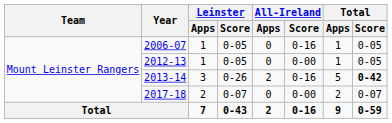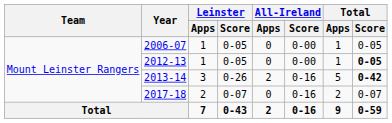 <table class="wikitable" style="text-align:center">
 <tr>
 <th rowspan="2">Team</th>
 <th rowspan="2">Year</th>
 <th colspan="2"><a href='#'>Leinster</a></th>
 <th colspan="2"><a href='#'>All-Ireland</a></th>
 <th colspan="2">Total</th>
 </tr>
 <tr>
 <th>Apps</th>
 <th>Score</th>
 <th>Apps</th>
 <th>Score</th>
 <th>Apps</th>
 <th>Score</th>
 </tr>
 <tr>
 <td rowspan="4"><a href='#'>Mount Leinster Rangers</a></td>
 <td><a href='#'>2006-07</a></td>
 <td>1</td>
 <td>0-05</td>
 <td>0</td>
-<td>0-16</td>
+<td>0-00</td>
 <td>1</td>
 <td>0-05</td>
 </tr>
 <tr>
 <td><a href='#'>2012-13</a></td>
 <td>1</td>
 <td>0-05</td>
 <td>0</td>
 <td>0-00</td>
 <td>1</td>
-<td>0-05</td>
+<td><strong>0-05</strong></td>
 </tr>
 <tr>
 <td><a href='#'>2013-14</a></td>
 <td>3</td>
 <td>0-26</td>
 <td>2</td>
 <td>0-16</td>
 <td>5</td>
 <td><strong>0-42</strong></td>
 </tr>
 <tr>
 <td><a href='#'>2017-18</a></td>
 <td>2</td>
 <td>0-07</td>
 <td>0</td>
-<td>0-00</td>
+<td>0-16</td>
 <td>2</td>
 <td>0-07</td>
 </tr>
 <tr>
 <th colspan="2">Total</th>
 <td><strong>7</strong></td>
 <td><strong>0-43</strong></td>
 <td><strong>2</strong></td>
 <td><strong>0-16</strong></td>
 <td><strong>9</strong></td>
 <td><strong>0-59</strong></td>
 </tr>
 </table>
